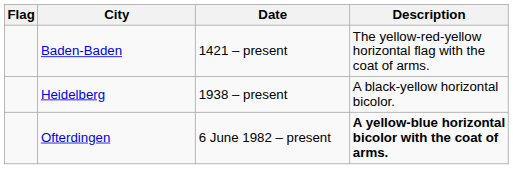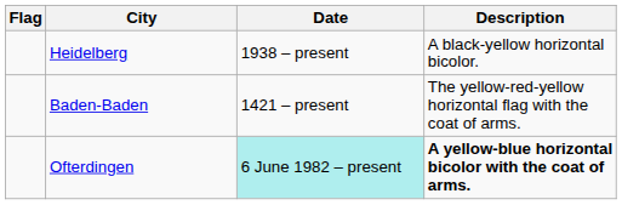 <table class="wikitable">
 <tr>
 <th>Flag</th>
 <th style="width:200px;">City</th>
 <th style="width:200px;">Date</th>
 <th style="width:200px;">Description</th>
 </tr>
 <tr>
 <td></td>
+<td><a href='#'>Heidelberg</a></td>
+<td>1938 – present</td>
+<td>A black-yellow horizontal bicolor.</td>
+</tr>
+<tr>
+<td></td>
 <td><a href='#'>Baden-Baden</a></td>
 <td>1421 – present</td>
 <td>The yellow-red-yellow horizontal flag with the coat of arms.</td>
 </tr>
 <tr>
 <td></td>
-<td><a href='#'>Heidelberg</a></td>
-<td>1938 – present</td>
-<td>A black-yellow horizontal bicolor.</td>
-</tr>
-<tr>
-<td></td>
 <td><a href='#'>Ofterdingen</a></td>
-<td>6 June 1982 – present</td>
+<td style="background: paleturquoise;">6 June 1982 – present</td>
 <td><strong>A yellow-blue horizontal bicolor with the coat of arms.</strong></td>
 </tr>
 </table>
